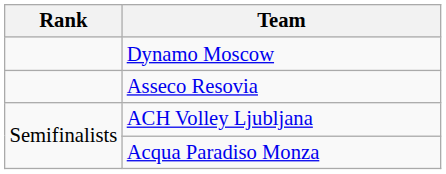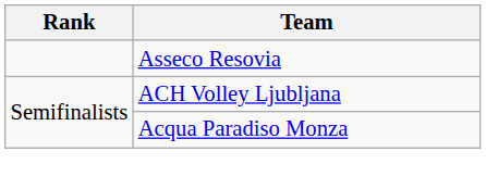 <table class="wikitable" style="text-align: center;">
 <tr>
 <th width=40>Rank</th>
 <th width=240>Team</th>
-</tr>
-<tr align=center>
-<td></td>
-<td style="text-align:left;"> <a href='#'>Dynamo Moscow</a></td>
 </tr>
 <tr align=center>
 <td></td>
 <td style="text-align:left;"> <a href='#'>Asseco Resovia</a></td>
 </tr>
 <tr align=center>
 <td rowspan=2>Semifinalists</td>
 <td style="text-align:left;"> <a href='#'>ACH Volley Ljubljana</a></td>
 </tr>
 <tr align=center>
 <td style="text-align:left;"> <a href='#'>Acqua Paradiso Monza</a></td>
 </tr>
 </table>
